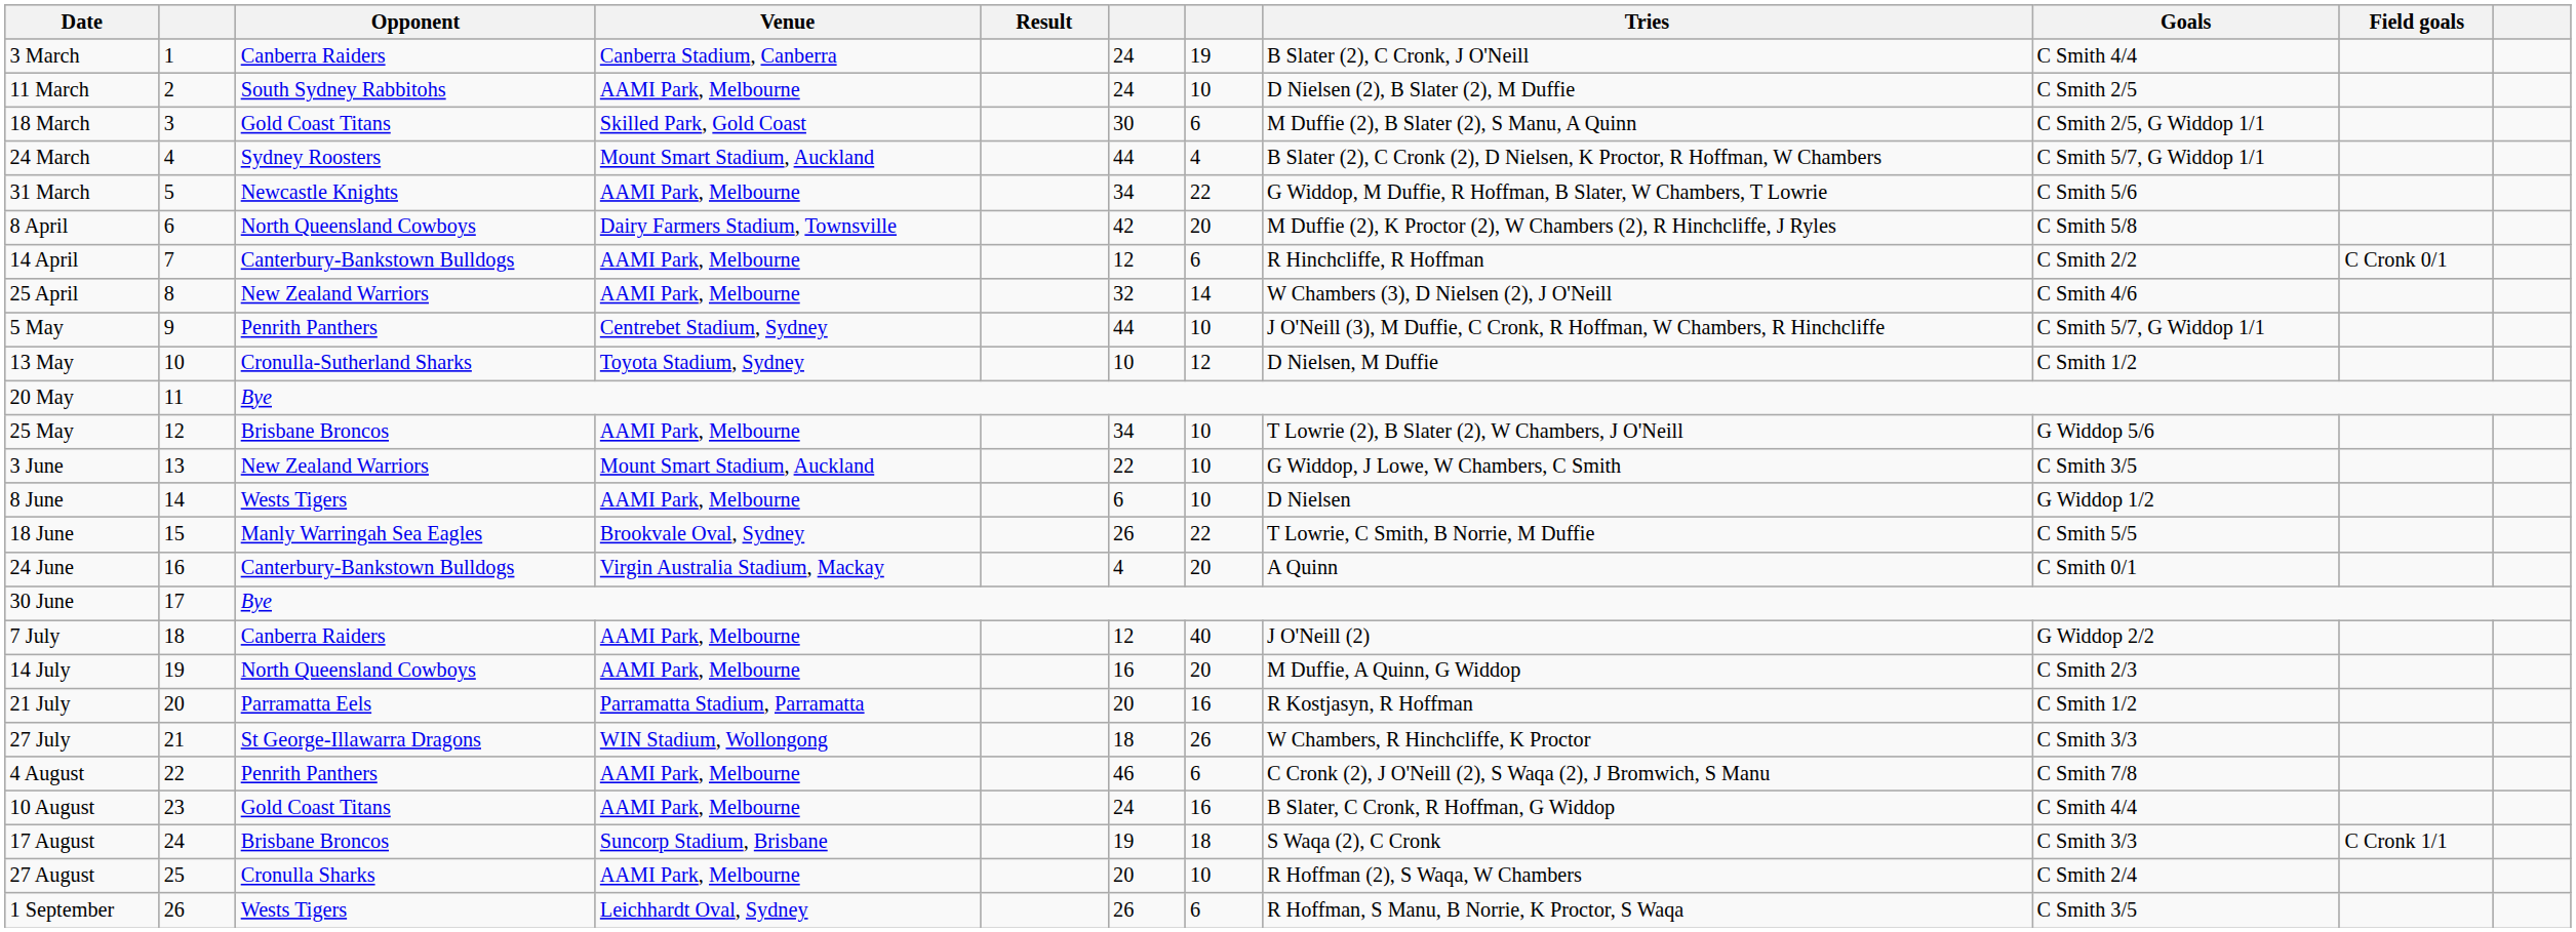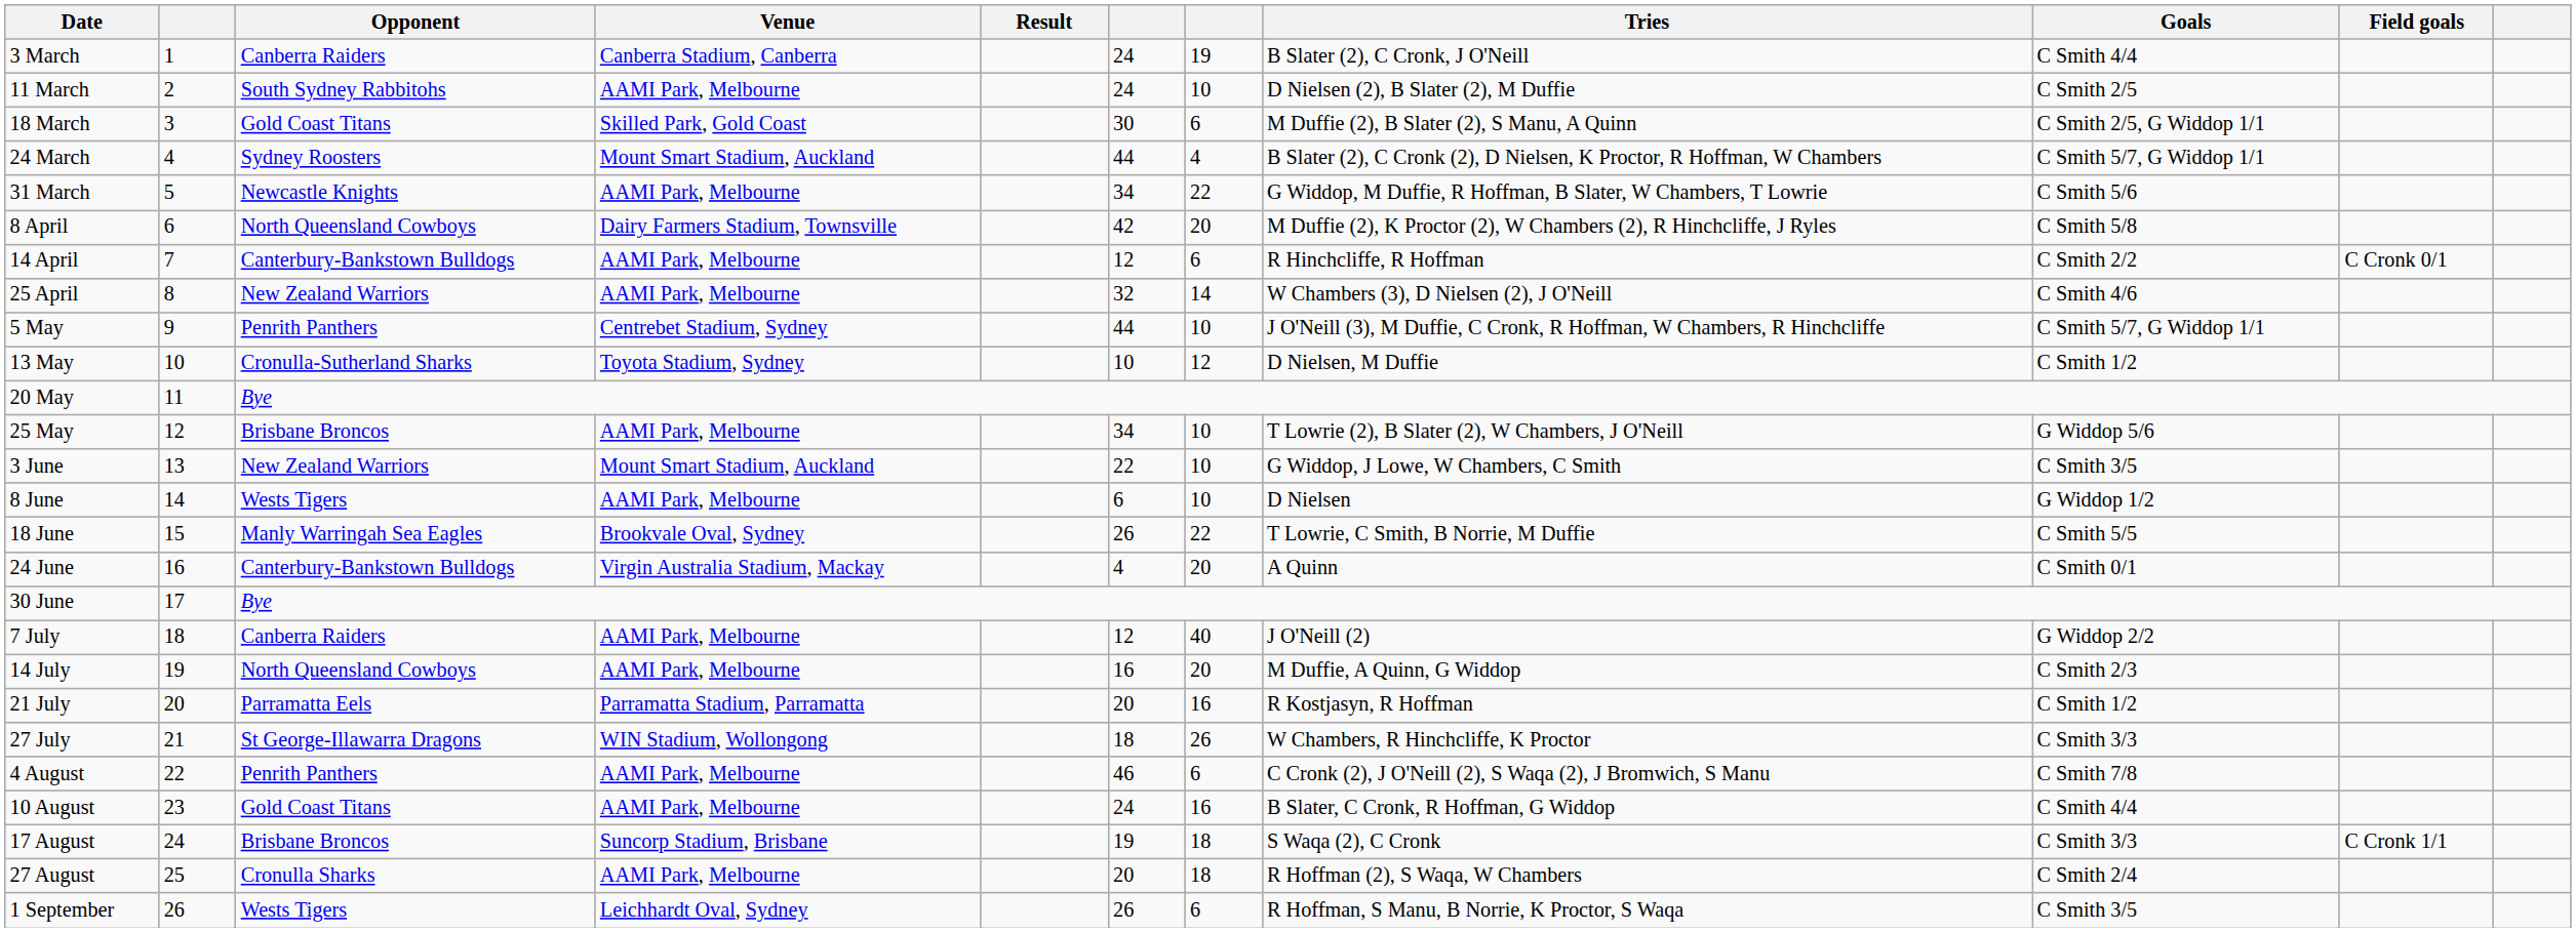 <table class="wikitable"  style="font-size:80%; width:100%;">
 <tr>
 <th width="6%">Date</th>
 <th width="3%"></th>
 <th width="14%">Opponent</th>
 <th width="15%">Venue</th>
 <th width="5%">Result</th>
 <th width="3%"></th>
 <th width="3%"></th>
 <th width="30%">Tries</th>
 <th width="12%">Goals</th>
 <th width="6%">Field goals</th>
 <th width="3%"></th>
 </tr>
 <tr>
 <td>3 March</td>
 <td>1</td>
 <td> <a href='#'>Canberra Raiders</a></td>
 <td><a href='#'>Canberra Stadium</a>, <a href='#'>Canberra</a></td>
 <td></td>
 <td>24</td>
 <td>19</td>
 <td>B Slater (2), C Cronk, J O'Neill</td>
 <td>C Smith 4/4</td>
 <td></td>
 <td></td>
 </tr>
 <tr>
 <td>11 March</td>
 <td>2</td>
 <td> <a href='#'>South Sydney Rabbitohs</a></td>
 <td><a href='#'>AAMI Park</a>, <a href='#'>Melbourne</a></td>
 <td></td>
 <td>24</td>
 <td>10</td>
 <td>D Nielsen (2), B Slater (2), M Duffie</td>
 <td>C Smith 2/5</td>
 <td></td>
 <td></td>
 </tr>
 <tr>
 <td>18 March</td>
 <td>3</td>
 <td> <a href='#'>Gold Coast Titans</a></td>
 <td><a href='#'>Skilled Park</a>, <a href='#'>Gold Coast</a></td>
 <td></td>
 <td>30</td>
 <td>6</td>
 <td>M Duffie (2), B Slater (2), S Manu, A Quinn</td>
 <td>C Smith 2/5, G Widdop 1/1</td>
 <td></td>
 <td></td>
 </tr>
 <tr>
 <td>24 March</td>
 <td>4</td>
 <td> <a href='#'>Sydney Roosters</a></td>
 <td><a href='#'>Mount Smart Stadium</a>, <a href='#'>Auckland</a></td>
 <td></td>
 <td>44</td>
 <td>4</td>
 <td>B Slater (2), C Cronk (2), D Nielsen, K Proctor, R Hoffman, W Chambers</td>
 <td>C Smith 5/7, G Widdop 1/1</td>
 <td></td>
 <td></td>
 </tr>
 <tr>
 <td>31 March</td>
 <td>5</td>
 <td> <a href='#'>Newcastle Knights</a></td>
 <td><a href='#'>AAMI Park</a>, <a href='#'>Melbourne</a></td>
 <td></td>
 <td>34</td>
 <td>22</td>
 <td>G Widdop, M Duffie, R Hoffman, B Slater, W Chambers, T Lowrie</td>
 <td>C Smith 5/6</td>
 <td></td>
 <td></td>
 </tr>
 <tr>
 <td>8 April</td>
 <td>6</td>
 <td> <a href='#'>North Queensland Cowboys</a></td>
 <td><a href='#'>Dairy Farmers Stadium</a>, <a href='#'>Townsville</a></td>
 <td></td>
 <td>42</td>
 <td>20</td>
 <td>M Duffie (2), K Proctor (2), W Chambers (2), R Hinchcliffe, J Ryles</td>
 <td>C Smith 5/8</td>
 <td></td>
 <td></td>
 </tr>
 <tr>
 <td>14 April</td>
 <td>7</td>
 <td> <a href='#'>Canterbury-Bankstown Bulldogs</a></td>
 <td><a href='#'>AAMI Park</a>, <a href='#'>Melbourne</a></td>
 <td></td>
 <td>12</td>
 <td>6</td>
 <td>R Hinchcliffe, R Hoffman</td>
 <td>C Smith 2/2</td>
 <td>C Cronk 0/1</td>
 <td></td>
 </tr>
 <tr>
 <td>25 April</td>
 <td>8</td>
 <td> <a href='#'>New Zealand Warriors</a></td>
 <td><a href='#'>AAMI Park</a>, <a href='#'>Melbourne</a></td>
 <td></td>
 <td>32</td>
 <td>14</td>
 <td>W Chambers (3), D Nielsen (2), J O'Neill</td>
 <td>C Smith 4/6</td>
 <td></td>
 <td></td>
 </tr>
 <tr>
 <td>5 May</td>
 <td>9</td>
 <td> <a href='#'>Penrith Panthers</a></td>
 <td><a href='#'>Centrebet Stadium</a>, <a href='#'>Sydney</a></td>
 <td></td>
 <td>44</td>
 <td>10</td>
 <td>J O'Neill (3), M Duffie, C Cronk, R Hoffman, W Chambers, R Hinchcliffe</td>
 <td>C Smith 5/7, G Widdop 1/1</td>
 <td></td>
 <td></td>
 </tr>
 <tr>
 <td>13 May</td>
 <td>10</td>
 <td> <a href='#'>Cronulla-Sutherland Sharks</a></td>
 <td><a href='#'>Toyota Stadium</a>, <a href='#'>Sydney</a></td>
 <td></td>
 <td>10</td>
 <td>12</td>
 <td>D Nielsen, M Duffie</td>
 <td>C Smith 1/2</td>
 <td></td>
 <td></td>
 </tr>
 <tr>
 <td>20 May</td>
 <td>11</td>
 <td colspan="10"><em><a href='#'>Bye</a></em></td>
 </tr>
 <tr>
 <td>25 May</td>
 <td>12</td>
 <td> <a href='#'>Brisbane Broncos</a></td>
 <td><a href='#'>AAMI Park</a>, <a href='#'>Melbourne</a></td>
 <td></td>
 <td>34</td>
 <td>10</td>
 <td>T Lowrie (2), B Slater (2), W Chambers, J O'Neill</td>
 <td>G Widdop 5/6</td>
 <td></td>
 <td></td>
 </tr>
 <tr>
 <td>3 June</td>
 <td>13</td>
 <td> <a href='#'>New Zealand Warriors</a></td>
 <td><a href='#'>Mount Smart Stadium</a>, <a href='#'>Auckland</a></td>
 <td></td>
 <td>22</td>
 <td>10</td>
 <td>G Widdop, J Lowe, W Chambers, C Smith</td>
 <td>C Smith 3/5</td>
 <td></td>
 <td></td>
 </tr>
 <tr>
 <td>8 June</td>
 <td>14</td>
 <td> <a href='#'>Wests Tigers</a></td>
 <td><a href='#'>AAMI Park</a>, <a href='#'>Melbourne</a></td>
 <td></td>
 <td>6</td>
 <td>10</td>
 <td>D Nielsen</td>
 <td>G Widdop 1/2</td>
 <td></td>
 <td></td>
 </tr>
 <tr>
 <td>18 June</td>
 <td>15</td>
 <td> <a href='#'>Manly Warringah Sea Eagles</a></td>
 <td><a href='#'>Brookvale Oval</a>, <a href='#'>Sydney</a></td>
 <td></td>
 <td>26</td>
 <td>22</td>
 <td>T Lowrie, C Smith, B Norrie, M Duffie</td>
 <td>C Smith 5/5</td>
 <td></td>
 <td></td>
 </tr>
 <tr>
 <td>24 June</td>
 <td>16</td>
 <td> <a href='#'>Canterbury-Bankstown Bulldogs</a></td>
 <td><a href='#'>Virgin Australia Stadium</a>, <a href='#'>Mackay</a></td>
 <td></td>
 <td>4</td>
 <td>20</td>
 <td>A Quinn</td>
 <td>C Smith 0/1</td>
 <td></td>
 <td></td>
 </tr>
 <tr>
 <td>30 June</td>
 <td>17</td>
 <td colspan="10"><em><a href='#'>Bye</a></em></td>
 </tr>
 <tr>
 <td>7 July</td>
 <td>18</td>
 <td> <a href='#'>Canberra Raiders</a></td>
 <td><a href='#'>AAMI Park</a>, <a href='#'>Melbourne</a></td>
 <td></td>
 <td>12</td>
 <td>40</td>
 <td>J O'Neill (2)</td>
 <td>G Widdop 2/2</td>
 <td></td>
 <td></td>
 </tr>
 <tr>
 <td>14 July</td>
 <td>19</td>
 <td> <a href='#'>North Queensland Cowboys</a></td>
 <td><a href='#'>AAMI Park</a>, <a href='#'>Melbourne</a></td>
 <td></td>
 <td>16</td>
 <td>20</td>
 <td>M Duffie, A Quinn, G Widdop</td>
 <td>C Smith 2/3</td>
 <td></td>
 <td></td>
 </tr>
 <tr>
 <td>21 July</td>
 <td>20</td>
 <td> <a href='#'>Parramatta Eels</a></td>
 <td><a href='#'>Parramatta Stadium</a>, <a href='#'>Parramatta</a></td>
 <td></td>
 <td>20</td>
 <td>16</td>
 <td>R Kostjasyn, R Hoffman</td>
 <td>C Smith 1/2</td>
 <td></td>
 <td></td>
 </tr>
 <tr>
 <td>27 July</td>
 <td>21</td>
 <td> <a href='#'>St George-Illawarra Dragons</a></td>
 <td><a href='#'>WIN Stadium</a>, <a href='#'>Wollongong</a></td>
 <td></td>
 <td>18</td>
 <td>26</td>
 <td>W Chambers, R Hinchcliffe, K Proctor</td>
 <td>C Smith 3/3</td>
 <td></td>
 <td></td>
 </tr>
 <tr>
 <td>4 August</td>
 <td>22</td>
 <td> <a href='#'>Penrith Panthers</a></td>
 <td><a href='#'>AAMI Park</a>, <a href='#'>Melbourne</a></td>
 <td></td>
 <td>46</td>
 <td>6</td>
 <td>C Cronk (2), J O'Neill (2), S Waqa (2), J Bromwich, S Manu</td>
 <td>C Smith 7/8</td>
 <td></td>
 <td></td>
 </tr>
 <tr>
 <td>10 August</td>
 <td>23</td>
 <td> <a href='#'>Gold Coast Titans</a></td>
 <td><a href='#'>AAMI Park</a>, <a href='#'>Melbourne</a></td>
 <td></td>
 <td>24</td>
 <td>16</td>
 <td>B Slater, C Cronk, R Hoffman, G Widdop</td>
 <td>C Smith 4/4</td>
 <td></td>
 <td></td>
 </tr>
 <tr>
 <td>17 August</td>
 <td>24</td>
 <td> <a href='#'>Brisbane Broncos</a></td>
 <td><a href='#'>Suncorp Stadium</a>, <a href='#'>Brisbane</a></td>
 <td></td>
 <td>19</td>
 <td>18</td>
 <td>S Waqa (2), C Cronk</td>
 <td>C Smith 3/3</td>
 <td>C Cronk 1/1</td>
 <td></td>
 </tr>
 <tr>
 <td>27 August</td>
 <td>25</td>
 <td> <a href='#'>Cronulla Sharks</a></td>
 <td><a href='#'>AAMI Park</a>, <a href='#'>Melbourne</a></td>
 <td></td>
 <td>20</td>
-<td>10</td>
+<td>18</td>
 <td>R Hoffman (2), S Waqa, W Chambers</td>
 <td>C Smith 2/4</td>
 <td></td>
 <td></td>
 </tr>
 <tr>
 <td>1 September</td>
 <td>26</td>
 <td> <a href='#'>Wests Tigers</a></td>
 <td><a href='#'>Leichhardt Oval</a>, <a href='#'>Sydney</a></td>
 <td></td>
 <td>26</td>
 <td>6</td>
 <td>R Hoffman, S Manu, B Norrie, K Proctor, S Waqa</td>
 <td>C Smith 3/5</td>
 <td></td>
 <td></td>
 </tr>
 </table>
